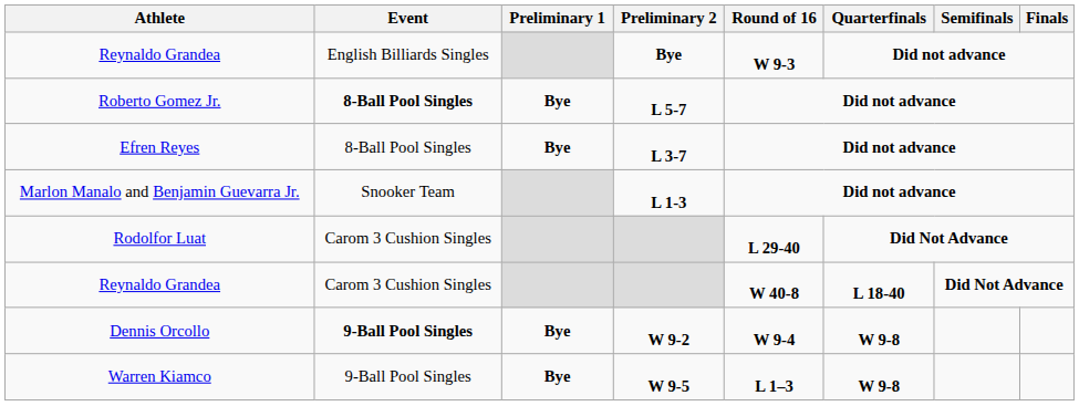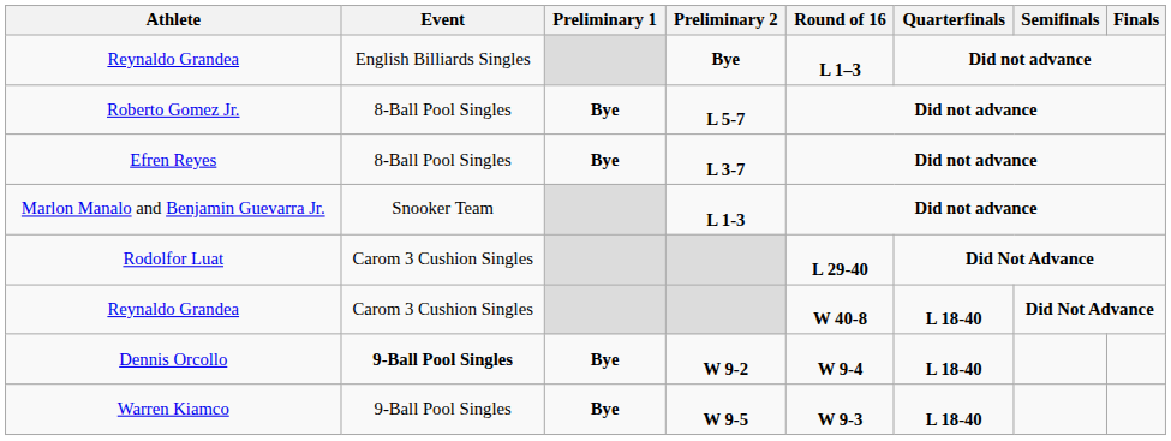 <table class="wikitable" width="75%" style="text-align:center; font-size:90%">
 <tr>
 <th>Athlete</th>
 <th>Event</th>
 <th>Preliminary 1</th>
 <th>Preliminary 2</th>
 <th>Round of 16</th>
 <th>Quarterfinals</th>
 <th>Semifinals</th>
 <th>Finals</th>
 </tr>
 <tr>
 <td align=center><a href='#'>Reynaldo Grandea</a></td>
 <td align=center>English Billiards Singles</td>
 <td bgcolor=#DCDCDC></td>
 <td align=center><strong>Bye</strong></td>
-<td align=center><br> <strong>W 9-3</strong></td>
+<td align=center><br><strong>L 1–3</strong></td>
 <td align=center colspan=3><strong>Did not advance</strong></td>
 </tr>
 <tr>
 <td align=center><a href='#'>Roberto Gomez Jr.</a></td>
-<td align=center><strong>8-Ball Pool Singles</strong></td>
+<td align=center>8-Ball Pool Singles</td>
 <td align=center><strong>Bye</strong></td>
 <td align=center><br><strong>L 5-7</strong></td>
 <td align=center colspan=4><strong>Did not advance</strong></td>
 </tr>
 <tr>
 <td align=center><a href='#'>Efren Reyes</a></td>
 <td align=center>8-Ball Pool Singles</td>
 <td align=center><strong>Bye</strong></td>
 <td align=center><br><strong>L 3-7</strong></td>
 <td align=center colspan=4><strong>Did not advance</strong></td>
 </tr>
 <tr>
 <td align=center><a href='#'>Marlon Manalo</a> and <a href='#'>Benjamin Guevarra Jr.</a></td>
 <td align=center>Snooker Team</td>
 <td bgcolor=#DCDCDC></td>
 <td align=center><br><strong>L 1-3</strong></td>
 <td align=center colspan=4><strong>Did not advance</strong></td>
 </tr>
 <tr>
 <td align=center><a href='#'>Rodolfor Luat</a></td>
 <td align=center>Carom 3 Cushion Singles</td>
 <td bgcolor=#DCDCDC></td>
 <td bgcolor=#DCDCDC></td>
 <td align=center><br><strong>L 29-40</strong></td>
 <td colspan=3 align=center><strong>Did Not Advance</strong></td>
 </tr>
 <tr>
 <td align=center><a href='#'>Reynaldo Grandea</a></td>
 <td align=center>Carom 3 Cushion Singles</td>
 <td bgcolor=#DCDCDC></td>
 <td bgcolor=#DCDCDC></td>
 <td align=center><br> <strong>W 40-8</strong></td>
 <td align=center><br> <strong>L 18-40</strong></td>
 <td align=center colspan=2><strong>Did Not Advance</strong></td>
 </tr>
 <tr>
 <td align=center><a href='#'>Dennis Orcollo</a></td>
 <td align=center><strong>9-Ball Pool Singles</strong></td>
 <td align=center><strong>Bye</strong></td>
 <td align=center><br> <strong>W 9-2</strong></td>
 <td align=center><br> <strong>W 9-4</strong></td>
-<td align=center><br> <strong>W 9-8</strong></td>
+<td align=center><br> <strong>L 18-40</strong></td>
 <td align=center><br></td>
 <td align=center></td>
 </tr>
 <tr>
 <td align=center><a href='#'>Warren Kiamco</a></td>
 <td align=center>9-Ball Pool Singles</td>
 <td align=center><strong>Bye</strong></td>
 <td align=center><br> <strong>W 9-5</strong></td>
-<td align=center><br><strong>L 1–3</strong></td>
-<td align=center><br> <strong>W 9-8</strong></td>
+<td align=center><br> <strong>W 9-3</strong></td>
+<td align=center><br> <strong>L 18-40</strong></td>
 <td align=center><br></td>
 <td align=center></td>
 </tr>
 </table>
